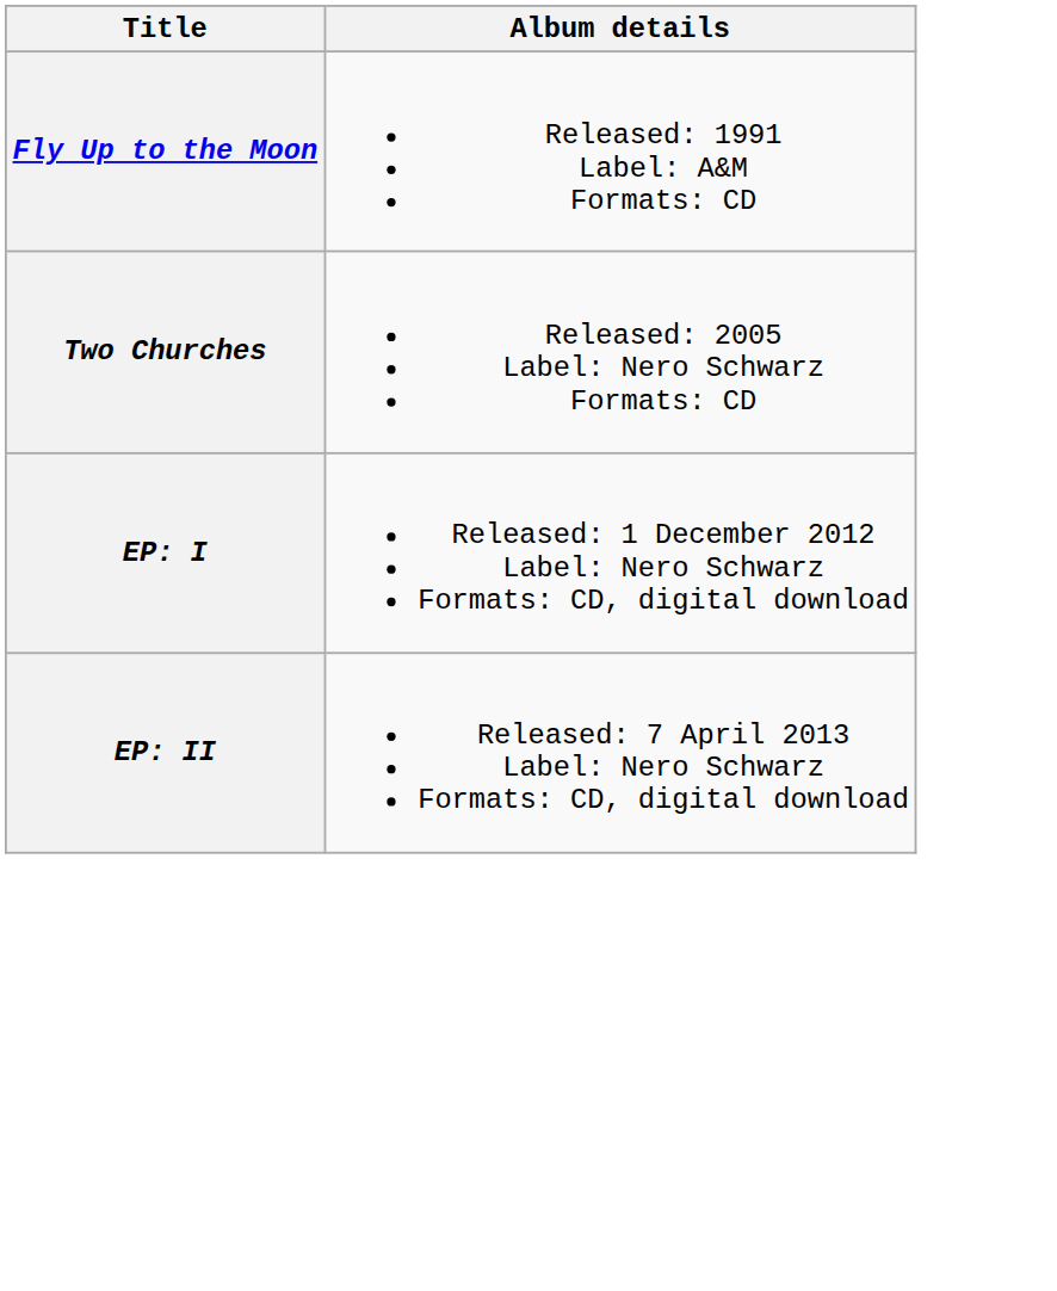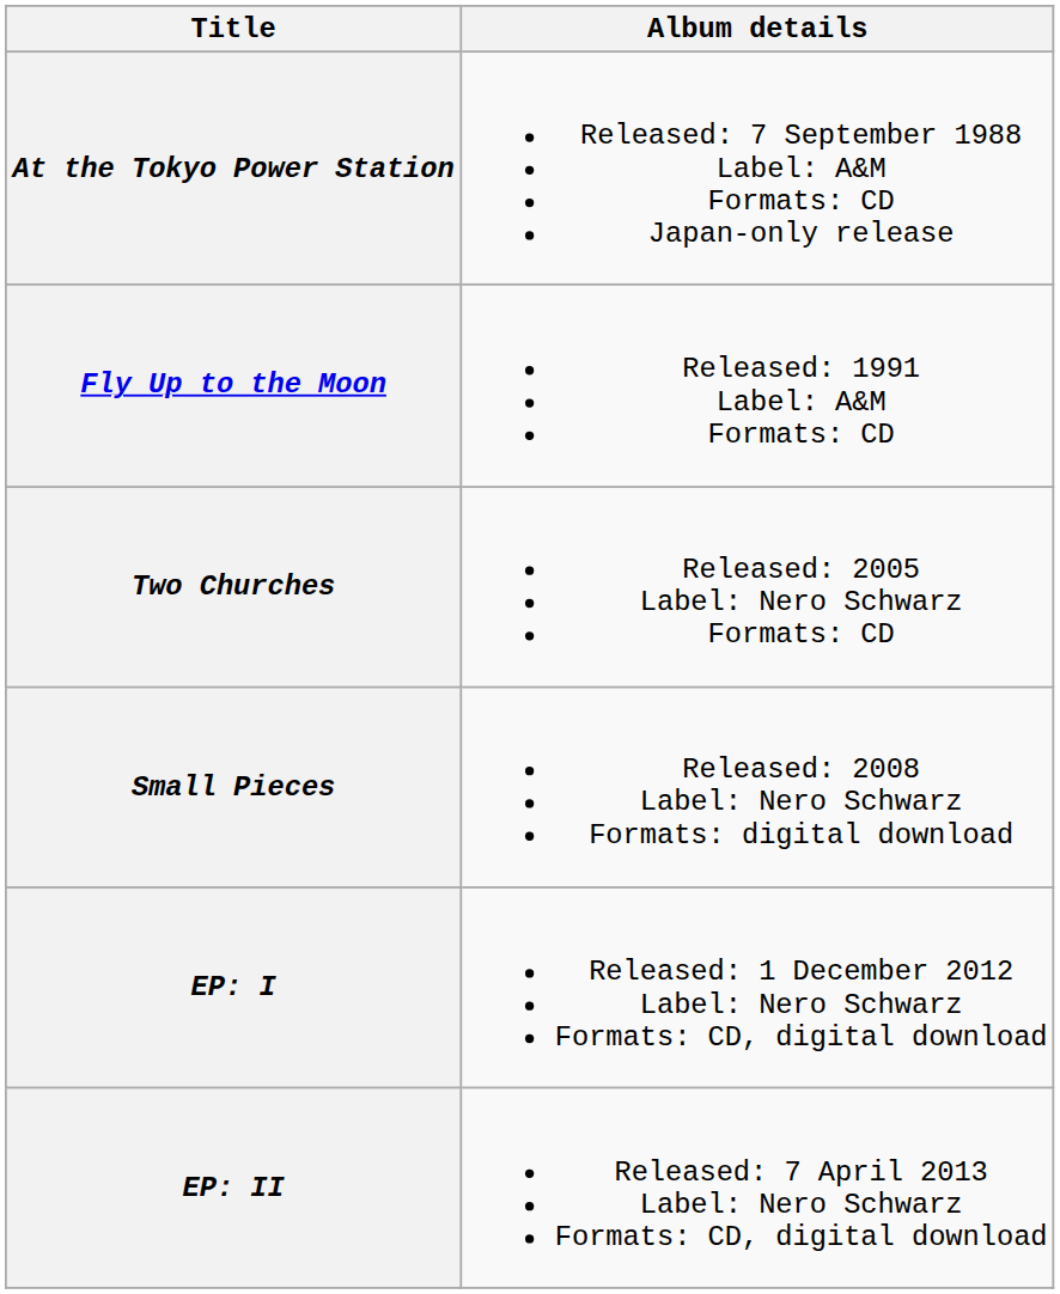 <table class="wikitable plainrowheaders" style="text-align:center;">
 <tr>
 <th scope="col">Title</th>
 <th scope="col">Album details</th>
+</tr>
+<tr>
+<th scope="row"><em>At the Tokyo Power Station</em></th>
+<td><br><ul><li>Released: 7 September 1988</li><li>Label: A&M</li><li>Formats: CD</li><li>Japan-only release</li></ul></td>
 </tr>
 <tr>
 <th scope="row"><em><a href='#'>Fly Up to the Moon</a></em></th>
 <td><br><ul><li>Released: 1991</li><li>Label: A&M</li><li>Formats: CD</li></ul></td>
 </tr>
 <tr>
 <th scope="row"><em>Two Churches</em></th>
 <td><br><ul><li>Released: 2005</li><li>Label: Nero Schwarz</li><li>Formats: CD</li></ul></td>
 </tr>
 <tr>
+<th scope="row"><em>Small Pieces</em></th>
+<td><br><ul><li>Released: 2008</li><li>Label: Nero Schwarz</li><li>Formats: digital download</li></ul></td>
+</tr>
+<tr>
 <th scope="row"><em>EP: I</em></th>
 <td><br><ul><li>Released: 1 December 2012</li><li>Label: Nero Schwarz</li><li>Formats: CD, digital download</li></ul></td>
 </tr>
 <tr>
 <th scope="row"><em>EP: II</em></th>
 <td><br><ul><li>Released: 7 April 2013</li><li>Label: Nero Schwarz</li><li>Formats: CD, digital download</li></ul></td>
 </tr>
 </table>
